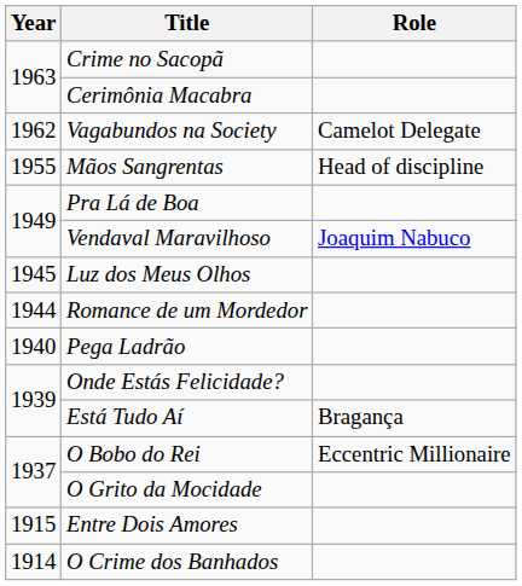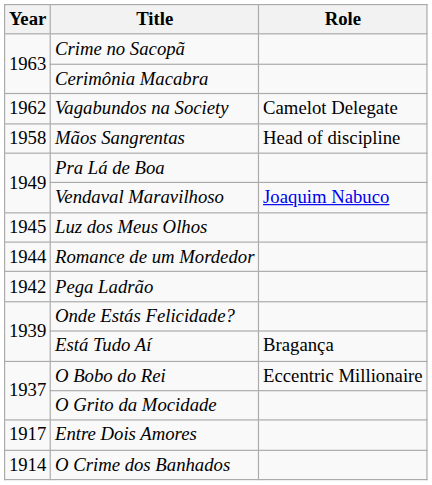 <table class="wikitable">
 <tr>
 <th>Year</th>
 <th>Title</th>
 <th>Role</th>
 </tr>
 <tr>
 <td rowspan=2>1963</td>
 <td><em>Crime no Sacopã</em></td>
 <td></td>
 </tr>
 <tr>
 <td><em>Cerimônia Macabra</em></td>
 <td></td>
 </tr>
 <tr>
 <td>1962</td>
 <td><em>Vagabundos na Society</em></td>
 <td>Camelot Delegate</td>
 </tr>
 <tr>
-<td>1955</td>
+<td>1958</td>
 <td><em>Mãos Sangrentas</em></td>
 <td>Head of discipline</td>
 </tr>
 <tr>
 <td rowspan=2>1949</td>
 <td><em>Pra Lá de Boa</em></td>
 <td></td>
 </tr>
 <tr>
 <td><em>Vendaval Maravilhoso</em></td>
 <td><a href='#'>Joaquim Nabuco</a></td>
 </tr>
 <tr>
 <td>1945</td>
 <td><em>Luz dos Meus Olhos</em></td>
 <td></td>
 </tr>
 <tr>
 <td>1944</td>
 <td><em>Romance de um Mordedor</em></td>
 <td></td>
 </tr>
 <tr>
-<td>1940</td>
+<td>1942</td>
 <td><em>Pega Ladrão</em></td>
 <td></td>
 </tr>
 <tr>
 <td rowspan=2>1939</td>
 <td><em>Onde Estás Felicidade?</em></td>
 <td></td>
 </tr>
 <tr>
 <td><em>Está Tudo Aí</em></td>
 <td>Bragança</td>
 </tr>
 <tr>
 <td rowspan=2>1937</td>
 <td><em>O Bobo do Rei</em></td>
 <td>Eccentric Millionaire</td>
 </tr>
 <tr>
 <td><em>O Grito da Mocidade</em></td>
 <td></td>
 </tr>
 <tr>
-<td>1915</td>
+<td>1917</td>
 <td><em>Entre Dois Amores</em></td>
 <td></td>
 </tr>
 <tr>
 <td>1914</td>
 <td><em>O Crime dos Banhados</em></td>
 <td></td>
 </tr>
 </table>
